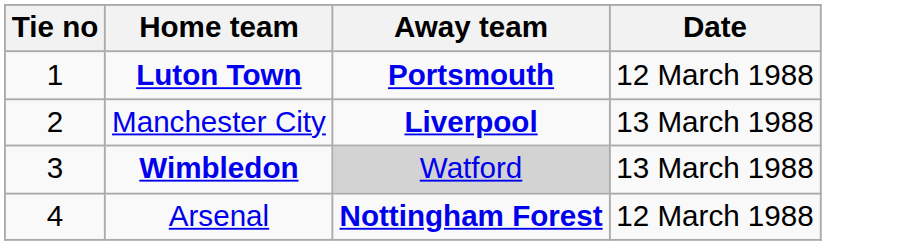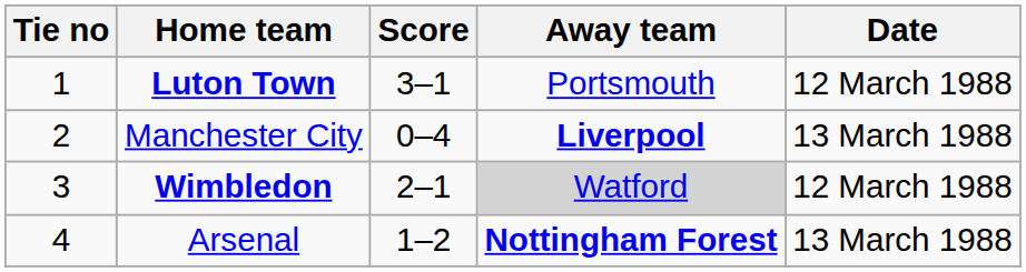 <table class="wikitable" style="text-align: center">
 <tr>
 <th>Tie no</th>
 <th>Home team</th>
+<th>Score</th>
 <th>Away team</th>
 <th>Date</th>
 </tr>
 <tr>
 <td>1</td>
 <td><strong><a href='#'>Luton Town</a></strong></td>
-<td><strong><a href='#'>Portsmouth</a></strong></td>
+<td>3–1</td>
+<td><a href='#'>Portsmouth</a></td>
 <td>12 March 1988</td>
 </tr>
 <tr>
 <td>2</td>
 <td><a href='#'>Manchester City</a></td>
+<td>0–4</td>
 <td><strong><a href='#'>Liverpool</a></strong></td>
 <td>13 March 1988</td>
 </tr>
 <tr>
 <td>3</td>
 <td><strong><a href='#'>Wimbledon</a></strong></td>
+<td>2–1</td>
 <td style="background: lightgrey;"><a href='#'>Watford</a></td>
-<td>13 March 1988</td>
+<td>12 March 1988</td>
 </tr>
 <tr>
 <td>4</td>
 <td><a href='#'>Arsenal</a></td>
+<td>1–2</td>
 <td><strong><a href='#'>Nottingham Forest</a></strong></td>
-<td>12 March 1988</td>
+<td>13 March 1988</td>
 </tr>
 </table>
